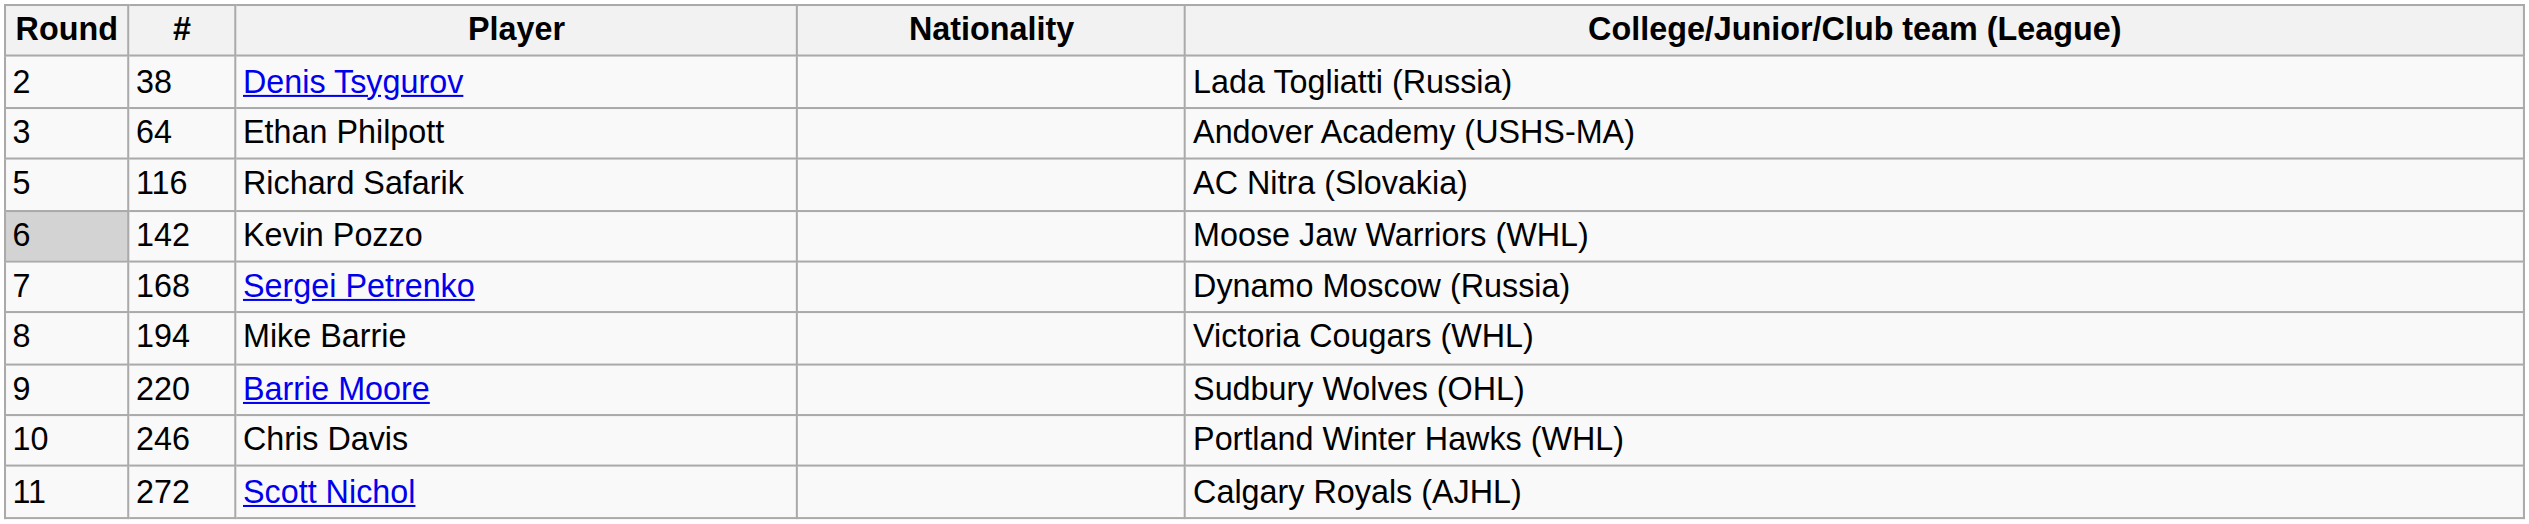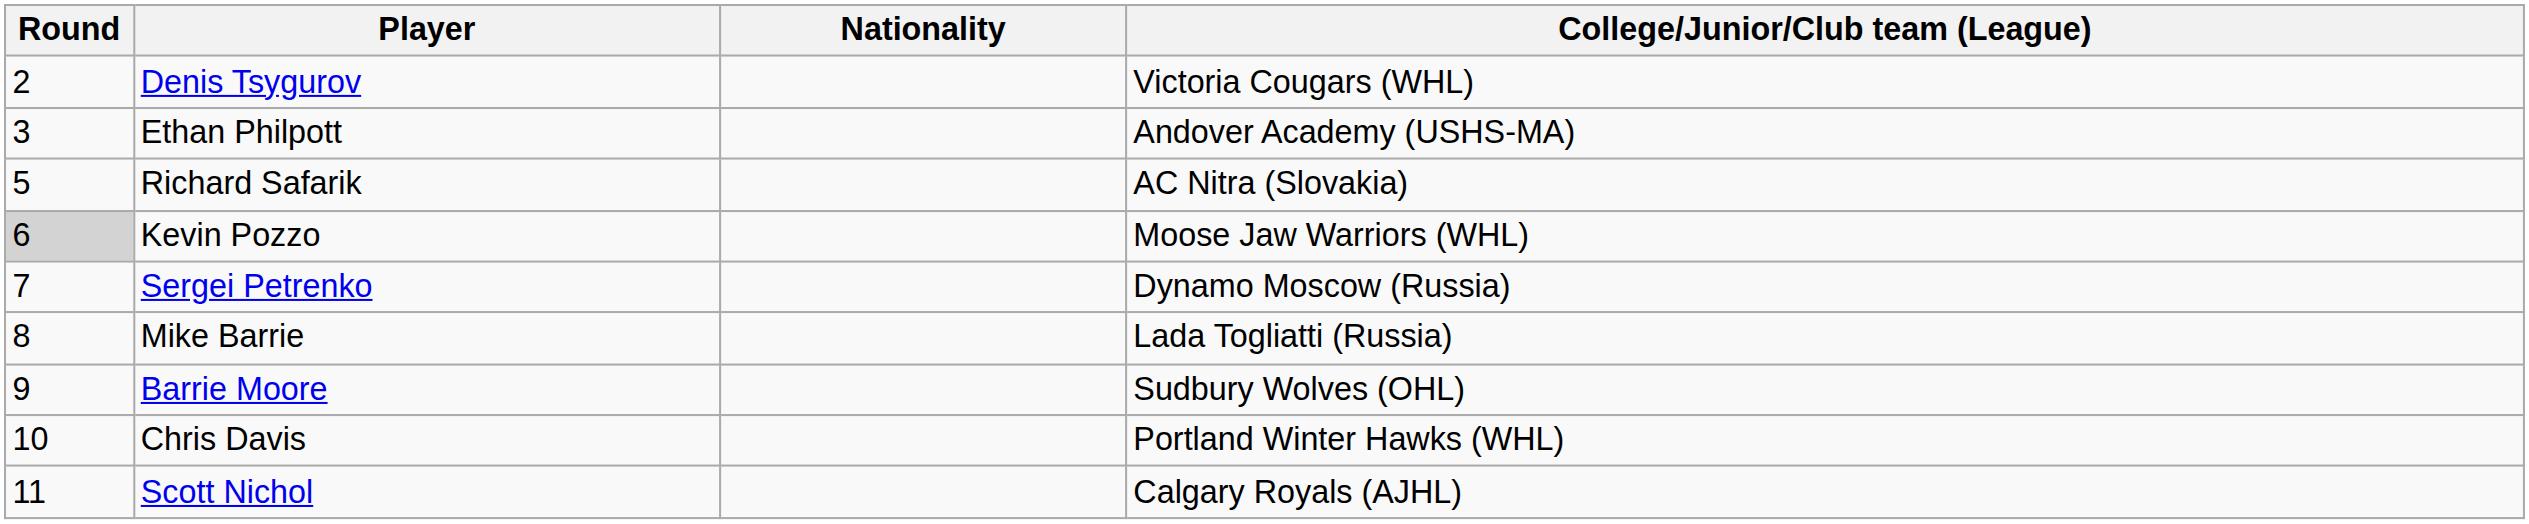 <table class="wikitable">
 <tr align="center">
 <th bgcolor="#DDDDFF" width="4.0%">Round</th>
-<th bgcolor="#DDDDFF" width="4.0%">#</th>
 <th bgcolor="#DDDDFF" width="21.0%">Player</th>
 <th bgcolor="#DDDDFF" width="14.5%">Nationality</th>
 <th bgcolor="#DDDDFF" width="50.0%">College/Junior/Club team (League)</th>
 </tr>
 <tr>
 <td>2</td>
-<td>38</td>
 <td><a href='#'>Denis Tsygurov</a></td>
 <td></td>
-<td>Lada Togliatti (Russia)</td>
+<td>Victoria Cougars (WHL)</td>
 </tr>
 <tr>
 <td>3</td>
-<td>64</td>
 <td>Ethan Philpott</td>
 <td></td>
 <td>Andover Academy (USHS-MA)</td>
 </tr>
 <tr>
 <td>5</td>
-<td>116</td>
 <td>Richard Safarik</td>
 <td></td>
 <td>AC Nitra (Slovakia)</td>
 </tr>
 <tr>
 <td style="background: lightgrey;">6</td>
-<td>142</td>
 <td>Kevin Pozzo</td>
 <td></td>
 <td>Moose Jaw Warriors (WHL)</td>
 </tr>
 <tr>
 <td>7</td>
-<td>168</td>
 <td><a href='#'>Sergei Petrenko</a></td>
 <td></td>
 <td>Dynamo Moscow (Russia)</td>
 </tr>
 <tr>
 <td>8</td>
-<td>194</td>
 <td>Mike Barrie</td>
 <td></td>
-<td>Victoria Cougars (WHL)</td>
+<td>Lada Togliatti (Russia)</td>
 </tr>
 <tr>
 <td>9</td>
-<td>220</td>
 <td><a href='#'>Barrie Moore</a></td>
 <td></td>
 <td>Sudbury Wolves (OHL)</td>
 </tr>
 <tr>
 <td>10</td>
-<td>246</td>
 <td>Chris Davis</td>
 <td></td>
 <td>Portland Winter Hawks (WHL)</td>
 </tr>
 <tr>
 <td>11</td>
-<td>272</td>
 <td><a href='#'>Scott Nichol</a></td>
 <td></td>
 <td>Calgary Royals (AJHL)</td>
 </tr>
 </table>
